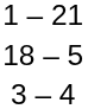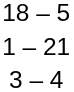 <table style="text-align:center">
 <tr>
 <th width=200></th>
 <th width=100></th>
 <th width=200></th>
-</tr>
-<tr>
-<td align=right></td>
-<td>1 – 21</td>
-<td align=left><strong></strong></td>
 </tr>
 <tr>
 <td align=right><strong></strong></td>
 <td>18 – 5</td>
 <td align=left></td>
 </tr>
 <tr>
 <td align=right></td>
+<td>1 – 21</td>
+<td align=left><strong></strong></td>
+</tr>
+<tr>
+<td align=right></td>
 <td>3 – 4</td>
 <td align=left><strong></strong></td>
 </tr>
 </table>
